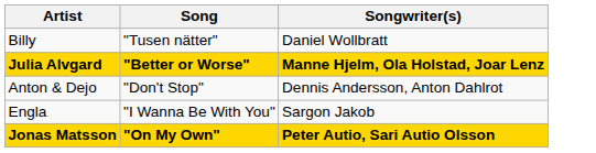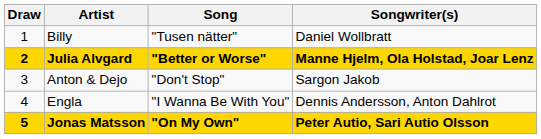 <table class="wikitable">
 <tr>
+<th>Draw</th>
 <th>Artist</th>
 <th>Song</th>
 <th>Songwriter(s)</th>
 </tr>
 <tr>
+<td align="center">1</td>
 <td>Billy</td>
 <td>"Tusen nätter"</td>
 <td>Daniel Wollbratt</td>
 </tr>
 <tr style="font-weight:bold;background:gold;">
+<td align="center">2</td>
 <td><strong>Julia Alvgard</strong></td>
 <td><strong>"Better or Worse"</strong></td>
 <td><strong>Manne Hjelm, Ola Holstad, Joar Lenz</strong></td>
 </tr>
 <tr>
+<td align="center">3</td>
 <td>Anton & Dejo</td>
 <td>"Don't Stop"</td>
+<td>Sargon Jakob</td>
+</tr>
+<tr>
+<td align="center">4</td>
+<td>Engla</td>
+<td>"I Wanna Be With You"</td>
 <td>Dennis Andersson, Anton Dahlrot</td>
 </tr>
-<tr>
-<td>Engla</td>
-<td>"I Wanna Be With You"</td>
-<td>Sargon Jakob</td>
-</tr>
 <tr style="font-weight:bold;background:gold;">
+<td align="center">5</td>
 <td><strong>Jonas Matsson</strong></td>
 <td><strong>"On My Own"</strong></td>
 <td><strong>Peter Autio, Sari Autio Olsson</strong></td>
 </tr>
 </table>
